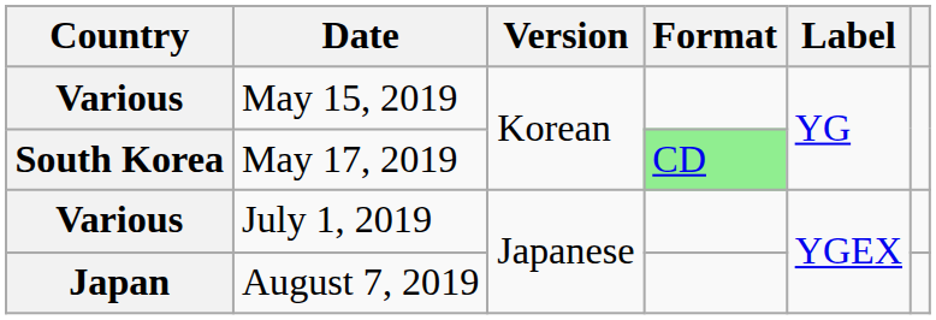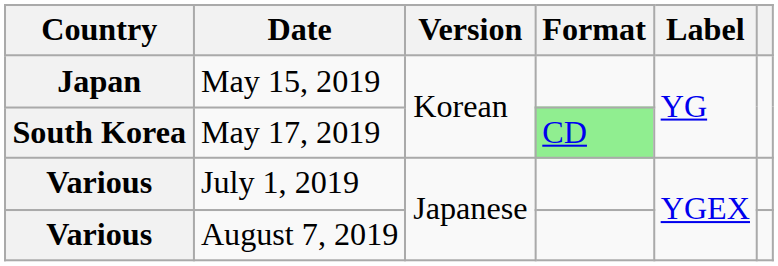 <table class="wikitable plainrowheaders">
 <tr>
 <th>Country</th>
 <th>Date</th>
 <th>Version</th>
 <th>Format</th>
 <th>Label</th>
 <th></th>
 </tr>
 <tr>
-<th scope="row">Various</th>
+<th scope="row">Japan</th>
 <td>May 15, 2019</td>
 <td rowspan="2">Korean</td>
 <td></td>
 <td rowspan="2"><a href='#'>YG</a></td>
 <td rowspan="2"></td>
 </tr>
 <tr>
 <th scope="row">South Korea</th>
 <td>May 17, 2019</td>
 <td style="background: lightgreen;"><a href='#'>CD</a></td>
 </tr>
 <tr>
 <th scope="row">Various</th>
 <td>July 1, 2019</td>
 <td rowspan="2">Japanese</td>
 <td></td>
 <td rowspan="2"><a href='#'>YGEX</a></td>
 <td></td>
 </tr>
 <tr>
-<th scope="row">Japan</th>
+<th scope="row">Various</th>
 <td>August 7, 2019</td>
 <td></td>
 <td></td>
 </tr>
 </table>
